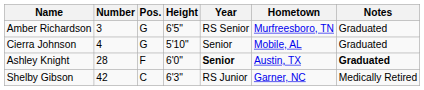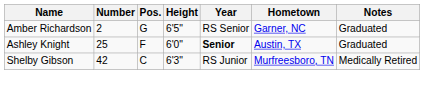 <table class="wikitable sortable" border="1">
 <tr>
 <th>Name</th>
 <th>Number</th>
 <th>Pos.</th>
 <th>Height</th>
 <th>Year</th>
 <th>Hometown</th>
 <th class="unsortable">Notes</th>
 </tr>
 <tr>
 <td>Amber Richardson</td>
-<td>3</td>
+<td>2</td>
 <td>G</td>
 <td>6'5"</td>
 <td>RS Senior</td>
-<td><a href='#'>Murfreesboro, TN</a></td>
-<td>Graduated</td>
-</tr>
-<tr>
-<td>Cierra Johnson</td>
-<td>4</td>
-<td>G</td>
-<td>5'10"</td>
-<td>Senior</td>
-<td><a href='#'>Mobile, AL</a></td>
+<td><a href='#'>Garner, NC</a></td>
 <td>Graduated</td>
 </tr>
 <tr>
 <td>Ashley Knight</td>
-<td>28</td>
+<td>25</td>
 <td>F</td>
 <td>6'0"</td>
 <td><strong>Senior</strong></td>
 <td><a href='#'>Austin, TX</a></td>
-<td><strong>Graduated</strong></td>
+<td>Graduated</td>
 </tr>
 <tr>
 <td>Shelby Gibson</td>
 <td>42</td>
 <td>C</td>
 <td>6'3"</td>
 <td>RS Junior</td>
-<td><a href='#'>Garner, NC</a></td>
+<td><a href='#'>Murfreesboro, TN</a></td>
 <td>Medically Retired</td>
 </tr>
 </table>
